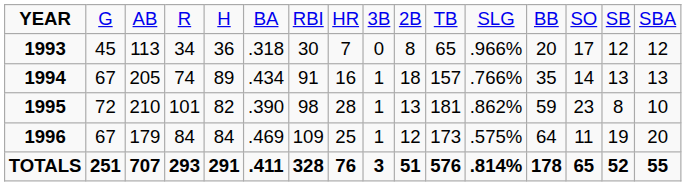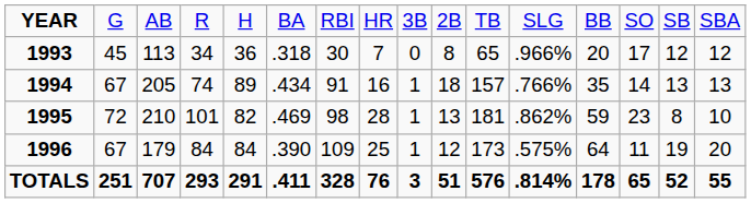 <table class="wikitable">
 <tr align=center>
 <td><strong>YEAR</strong></td>
 <td><a href='#'>G</a></td>
 <td><a href='#'>AB</a></td>
 <td><a href='#'>R</a></td>
 <td><a href='#'>H</a></td>
 <td><a href='#'>BA</a></td>
 <td><a href='#'>RBI</a></td>
 <td><a href='#'>HR</a></td>
 <td><a href='#'>3B</a></td>
 <td><a href='#'>2B</a></td>
 <td><a href='#'>TB</a></td>
 <td><a href='#'>SLG</a></td>
 <td><a href='#'>BB</a></td>
 <td><a href='#'>SO</a></td>
 <td><a href='#'>SB</a></td>
 <td><a href='#'>SBA</a></td>
 </tr>
 <tr align=center>
 <td><strong>1993</strong></td>
 <td>45</td>
 <td>113</td>
 <td>34</td>
 <td>36</td>
 <td>.318</td>
 <td>30</td>
 <td>7</td>
 <td>0</td>
 <td>8</td>
 <td>65</td>
 <td>.966%</td>
 <td>20</td>
 <td>17</td>
 <td>12</td>
 <td>12</td>
 </tr>
 <tr align=center>
 <td><strong>1994</strong></td>
 <td>67</td>
 <td>205</td>
 <td>74</td>
 <td>89</td>
 <td>.434</td>
 <td>91</td>
 <td>16</td>
 <td>1</td>
 <td>18</td>
 <td>157</td>
 <td>.766%</td>
 <td>35</td>
 <td>14</td>
 <td>13</td>
 <td>13</td>
 </tr>
 <tr align=center>
 <td><strong>1995</strong></td>
 <td>72</td>
 <td>210</td>
 <td>101</td>
 <td>82</td>
-<td>.390</td>
+<td>.469</td>
 <td>98</td>
 <td>28</td>
 <td>1</td>
 <td>13</td>
 <td>181</td>
 <td>.862%</td>
 <td>59</td>
 <td>23</td>
 <td>8</td>
 <td>10</td>
 </tr>
 <tr align=center>
 <td><strong>1996</strong></td>
 <td>67</td>
 <td>179</td>
 <td>84</td>
 <td>84</td>
-<td>.469</td>
+<td>.390</td>
 <td>109</td>
 <td>25</td>
 <td>1</td>
 <td>12</td>
 <td>173</td>
 <td>.575%</td>
 <td>64</td>
 <td>11</td>
 <td>19</td>
 <td>20</td>
 </tr>
 <tr align=center>
 <td><strong>TOTALS</strong></td>
 <td><strong>251</strong></td>
 <td><strong>707</strong></td>
 <td><strong>293</strong></td>
 <td><strong>291</strong></td>
 <td><strong>.411</strong></td>
 <td><strong>328</strong></td>
 <td><strong>76</strong></td>
 <td><strong>3</strong></td>
 <td><strong>51</strong></td>
 <td><strong>576</strong></td>
 <td><strong>.814%</strong></td>
 <td><strong>178</strong></td>
 <td><strong>65</strong></td>
 <td><strong>52</strong></td>
 <td><strong>55</strong></td>
 </tr>
 </table>
